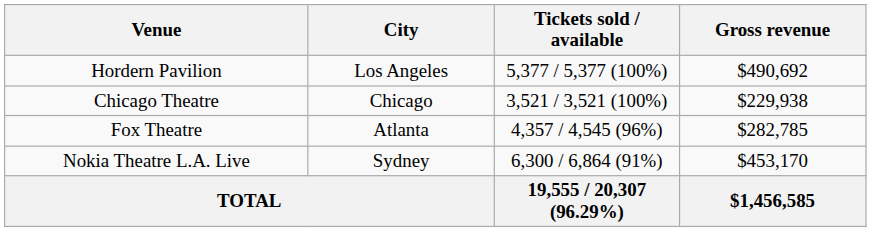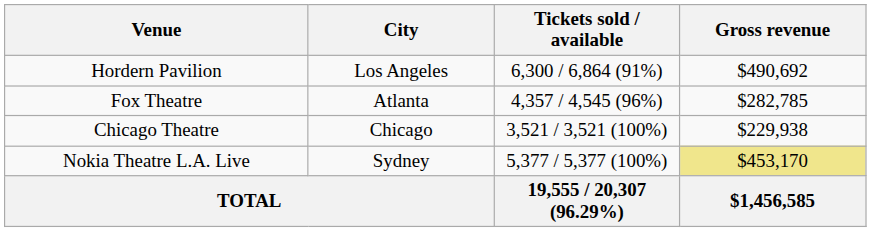 <table class="wikitable" style="text-align:center">
 <tr>
 <th style="width:250px;">Venue</th>
 <th style="width:150px;">City</th>
 <th style="width:150px;">Tickets sold / available</th>
 <th style="width:150px;">Gross revenue</th>
 </tr>
 <tr>
 <td>Hordern Pavilion</td>
 <td>Los Angeles</td>
-<td>5,377 / 5,377 (100%)</td>
+<td>6,300 / 6,864 (91%)</td>
 <td>$490,692</td>
+</tr>
+<tr>
+<td>Fox Theatre</td>
+<td>Atlanta</td>
+<td>4,357 / 4,545 (96%)</td>
+<td>$282,785</td>
 </tr>
 <tr>
 <td>Chicago Theatre</td>
 <td>Chicago</td>
 <td>3,521 / 3,521 (100%)</td>
 <td>$229,938</td>
 </tr>
 <tr>
-<td>Fox Theatre</td>
-<td>Atlanta</td>
-<td>4,357 / 4,545 (96%)</td>
-<td>$282,785</td>
-</tr>
-<tr>
 <td>Nokia Theatre L.A. Live</td>
 <td>Sydney</td>
-<td>6,300 / 6,864 (91%)</td>
-<td>$453,170</td>
+<td>5,377 / 5,377 (100%)</td>
+<td style="background: khaki;">$453,170</td>
 </tr>
 <tr>
 <th colspan="2">TOTAL</th>
 <th>19,555 / 20,307 (96.29%)</th>
 <th>$1,456,585</th>
 </tr>
 </table>
